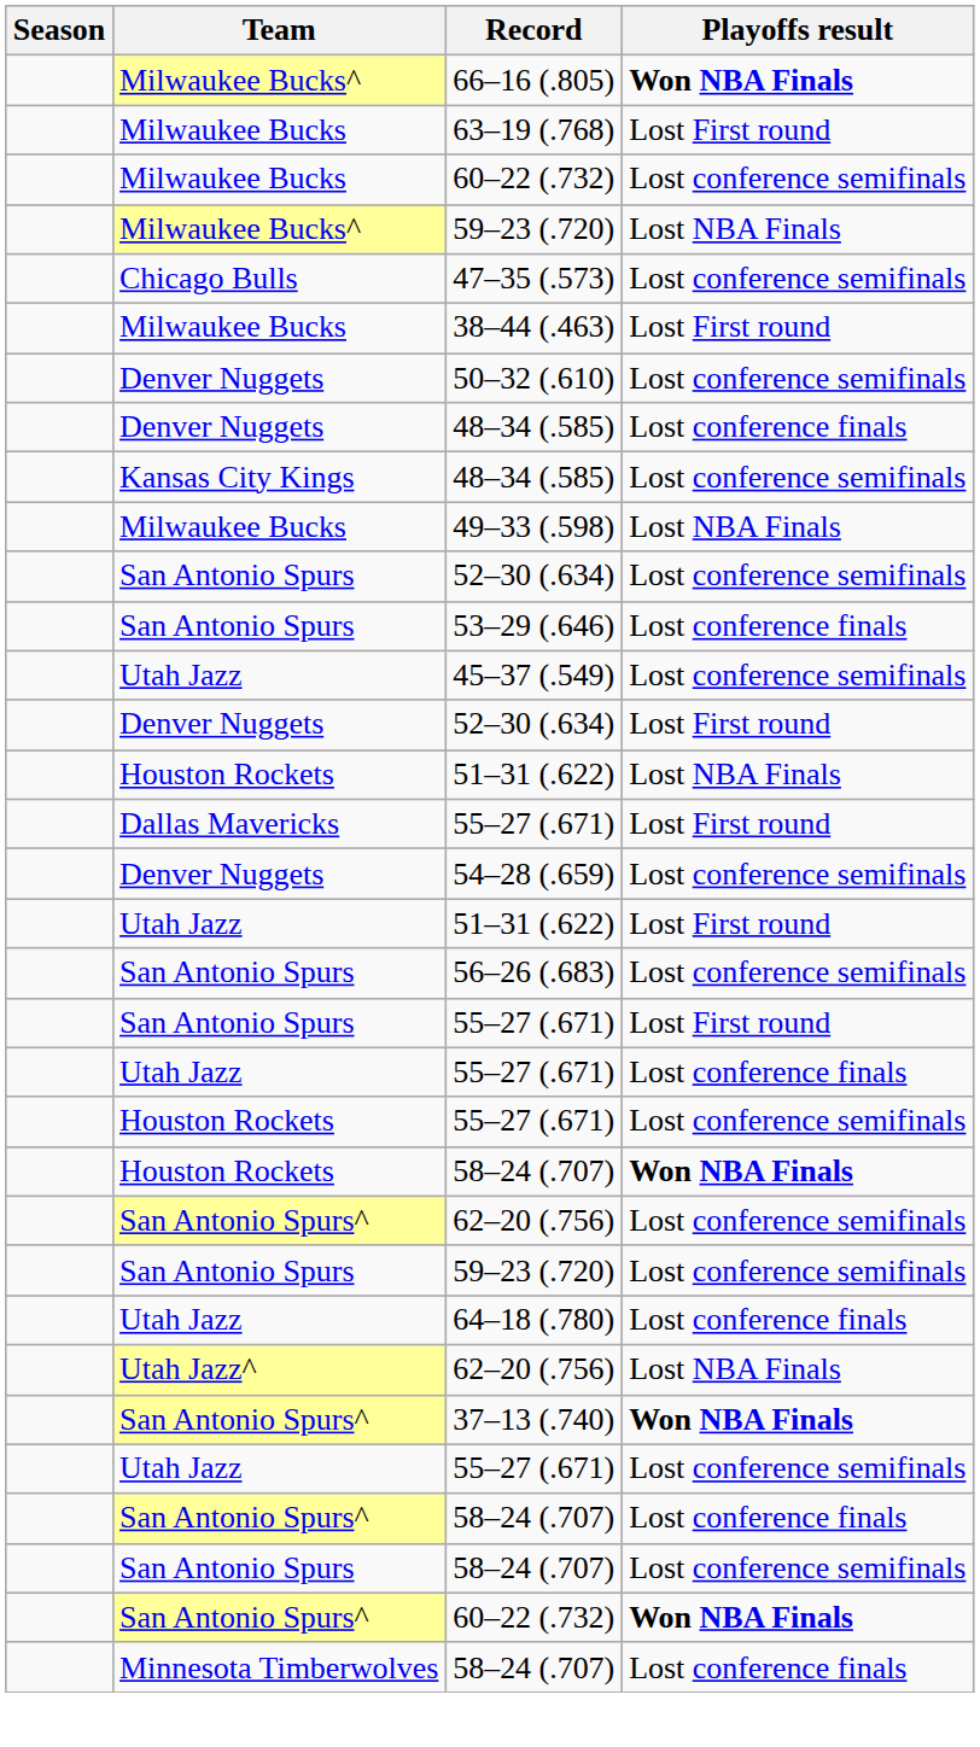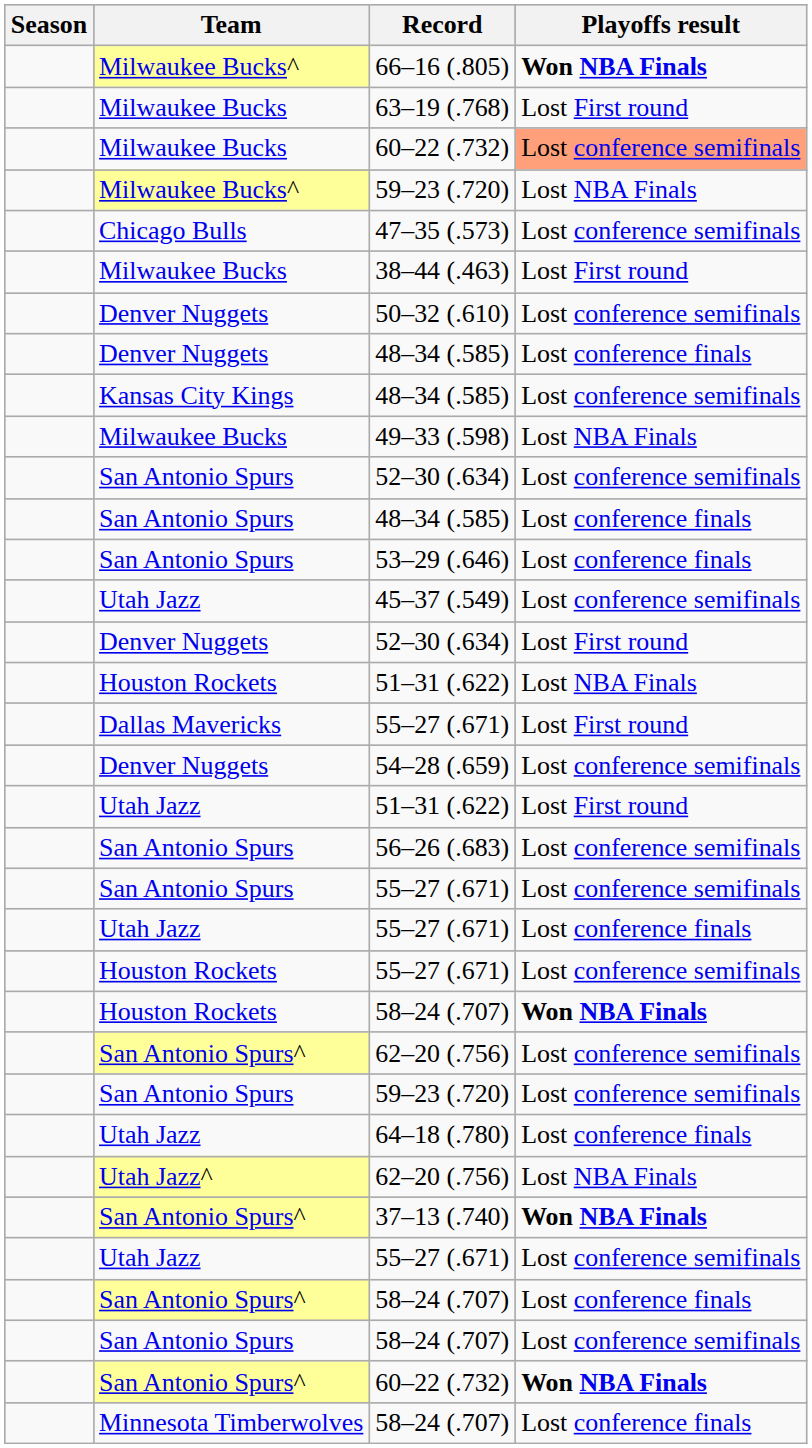 <table class="wikitable sortable">
 <tr>
 <th>Season</th>
 <th>Team</th>
 <th>Record</th>
 <th>Playoffs result</th>
 </tr>
 <tr>
 <td></td>
 <td bgcolor=#FFFF99><a href='#'>Milwaukee Bucks</a>^</td>
 <td> 66–16 (.805)</td>
 <td><strong>Won <a href='#'>NBA Finals</a></strong></td>
 </tr>
 <tr>
 <td></td>
 <td><a href='#'>Milwaukee Bucks</a></td>
 <td> 63–19 (.768)</td>
 <td>Lost <a href='#'>First round</a></td>
 </tr>
 <tr>
 <td></td>
 <td><a href='#'>Milwaukee Bucks</a></td>
 <td> 60–22 (.732)</td>
-<td>Lost <a href='#'>conference semifinals</a></td>
+<td style="background: lightsalmon;">Lost <a href='#'>conference semifinals</a></td>
 </tr>
 <tr>
 <td></td>
 <td bgcolor=#FFFF99><a href='#'>Milwaukee Bucks</a>^</td>
 <td> 59–23 (.720)</td>
 <td>Lost <a href='#'>NBA Finals</a></td>
 </tr>
 <tr>
 <td></td>
 <td><a href='#'>Chicago Bulls</a></td>
 <td> 47–35 (.573)</td>
 <td>Lost <a href='#'>conference semifinals</a></td>
 </tr>
 <tr>
 <td></td>
 <td><a href='#'>Milwaukee Bucks</a></td>
 <td> 38–44 (.463)</td>
 <td>Lost <a href='#'>First round</a></td>
 </tr>
 <tr>
 <td></td>
 <td><a href='#'>Denver Nuggets</a></td>
 <td> 50–32 (.610)</td>
 <td>Lost <a href='#'>conference semifinals</a></td>
 </tr>
 <tr>
 <td></td>
 <td><a href='#'>Denver Nuggets</a></td>
 <td> 48–34 (.585)</td>
 <td>Lost <a href='#'>conference finals</a></td>
 </tr>
 <tr>
 <td></td>
 <td><a href='#'>Kansas City Kings</a></td>
 <td> 48–34 (.585)</td>
 <td>Lost <a href='#'>conference semifinals</a></td>
 </tr>
 <tr>
 <td></td>
 <td><a href='#'>Milwaukee Bucks</a></td>
 <td> 49–33 (.598)</td>
 <td>Lost <a href='#'>NBA Finals</a></td>
 </tr>
 <tr>
 <td></td>
 <td><a href='#'>San Antonio Spurs</a></td>
 <td> 52–30 (.634)</td>
 <td>Lost <a href='#'>conference semifinals</a></td>
+</tr>
+<tr>
+<td></td>
+<td><a href='#'>San Antonio Spurs</a></td>
+<td> 48–34 (.585)</td>
+<td>Lost <a href='#'>conference finals</a></td>
 </tr>
 <tr>
 <td></td>
 <td><a href='#'>San Antonio Spurs</a></td>
 <td> 53–29 (.646)</td>
 <td>Lost <a href='#'>conference finals</a></td>
 </tr>
 <tr>
 <td></td>
 <td><a href='#'>Utah Jazz</a></td>
 <td> 45–37 (.549)</td>
 <td>Lost <a href='#'>conference semifinals</a></td>
 </tr>
 <tr>
 <td></td>
 <td><a href='#'>Denver Nuggets</a></td>
 <td> 52–30 (.634)</td>
 <td>Lost <a href='#'>First round</a></td>
 </tr>
 <tr>
 <td></td>
 <td><a href='#'>Houston Rockets</a></td>
 <td> 51–31 (.622)</td>
 <td>Lost <a href='#'>NBA Finals</a></td>
 </tr>
 <tr>
 <td></td>
 <td><a href='#'>Dallas Mavericks</a></td>
 <td> 55–27 (.671)</td>
 <td>Lost <a href='#'>First round</a></td>
 </tr>
 <tr>
 <td></td>
 <td><a href='#'>Denver Nuggets</a></td>
 <td> 54–28 (.659)</td>
 <td>Lost <a href='#'>conference semifinals</a></td>
 </tr>
 <tr>
 <td></td>
 <td><a href='#'>Utah Jazz</a></td>
 <td> 51–31 (.622)</td>
 <td>Lost <a href='#'>First round</a></td>
 </tr>
 <tr>
 <td></td>
 <td><a href='#'>San Antonio Spurs</a></td>
 <td> 56–26 (.683)</td>
 <td>Lost <a href='#'>conference semifinals</a></td>
 </tr>
 <tr>
 <td></td>
 <td><a href='#'>San Antonio Spurs</a></td>
 <td> 55–27 (.671)</td>
-<td>Lost <a href='#'>First round</a></td>
+<td>Lost <a href='#'>conference semifinals</a></td>
 </tr>
 <tr>
 <td></td>
 <td><a href='#'>Utah Jazz</a></td>
 <td> 55–27 (.671)</td>
 <td>Lost <a href='#'>conference finals</a></td>
 </tr>
 <tr>
 <td></td>
 <td><a href='#'>Houston Rockets</a></td>
 <td> 55–27 (.671)</td>
 <td>Lost <a href='#'>conference semifinals</a></td>
 </tr>
 <tr>
 <td></td>
 <td><a href='#'>Houston Rockets</a></td>
 <td> 58–24 (.707)</td>
 <td><strong>Won <a href='#'>NBA Finals</a></strong></td>
 </tr>
 <tr>
 <td></td>
 <td bgcolor=#FFFF99><a href='#'>San Antonio Spurs</a>^</td>
 <td> 62–20 (.756)</td>
 <td>Lost <a href='#'>conference semifinals</a></td>
 </tr>
 <tr>
 <td></td>
 <td><a href='#'>San Antonio Spurs</a></td>
 <td> 59–23 (.720)</td>
 <td>Lost <a href='#'>conference semifinals</a></td>
 </tr>
 <tr>
 <td></td>
 <td><a href='#'>Utah Jazz</a></td>
 <td> 64–18 (.780)</td>
 <td>Lost <a href='#'>conference finals</a></td>
 </tr>
 <tr>
 <td></td>
 <td bgcolor=#FFFF99><a href='#'>Utah Jazz</a>^</td>
 <td> 62–20 (.756)</td>
 <td>Lost <a href='#'>NBA Finals</a></td>
 </tr>
 <tr>
 <td></td>
 <td bgcolor=#FFFF99><a href='#'>San Antonio Spurs</a>^</td>
 <td> 37–13 (.740)</td>
 <td><strong>Won <a href='#'>NBA Finals</a></strong></td>
 </tr>
 <tr>
 <td></td>
 <td><a href='#'>Utah Jazz</a></td>
 <td> 55–27 (.671)</td>
 <td>Lost <a href='#'>conference semifinals</a></td>
 </tr>
 <tr>
 <td></td>
 <td bgcolor=#FFFF99><a href='#'>San Antonio Spurs</a>^</td>
 <td> 58–24 (.707)</td>
 <td>Lost <a href='#'>conference finals</a></td>
 </tr>
 <tr>
 <td></td>
 <td><a href='#'>San Antonio Spurs</a></td>
 <td> 58–24 (.707)</td>
 <td>Lost <a href='#'>conference semifinals</a></td>
 </tr>
 <tr>
 <td></td>
 <td bgcolor=#FFFF99><a href='#'>San Antonio Spurs</a>^</td>
 <td> 60–22 (.732)</td>
 <td><strong>Won <a href='#'>NBA Finals</a></strong></td>
 </tr>
 <tr>
 <td></td>
 <td><a href='#'>Minnesota Timberwolves</a></td>
 <td> 58–24 (.707)</td>
 <td>Lost <a href='#'>conference finals</a></td>
 </tr>
 </table>
